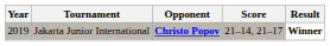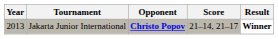 <table class="sortable wikitable" style="font-size: 90%;">
 <tr>
 <th>Year</th>
 <th>Tournament</th>
 <th>Opponent</th>
 <th>Score</th>
 <th>Result</th>
 </tr>
 <tr style="background:#BDB8AD">
-<td align="center">2019</td>
+<td align="center">2013</td>
 <td align="left">Jakarta Junior International</td>
 <td align="left"><strong> <a href='#'>Christo Popov</a></strong></td>
 <td align="left">21–14, 21–17</td>
 <td style="text-align:left; background:white"> <strong>Winner</strong></td>
 </tr>
 </table>
